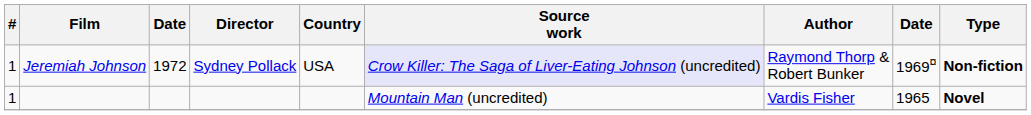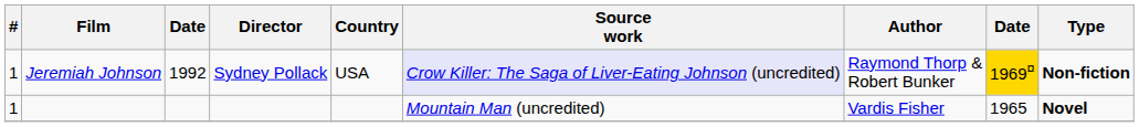 <table class="wikitable">
 <tr>
 <th>#</th>
 <th>Film</th>
 <th>Date</th>
 <th>Director</th>
 <th>Country</th>
 <th>Source<br>work</th>
 <th>Author</th>
 <th>Date</th>
 <th>Type</th>
 </tr>
 <tr>
 <td>1</td>
 <td><em><a href='#'>Jeremiah Johnson</a></em></td>
-<td>1972</td>
+<td>1992</td>
 <td><a href='#'>Sydney Pollack</a></td>
 <td>USA</td>
 <td style="background: lavender;"><em><a href='#'>Crow Killer: The Saga of Liver-Eating Johnson</a></em> (uncredited)</td>
 <td><a href='#'>Raymond Thorp</a> &<br>Robert Bunker</td>
-<td>1969<sup>¤</sup></td>
+<td style="background: gold;">1969<sup>¤</sup></td>
 <td><strong>Non-fiction</strong></td>
 </tr>
 <tr>
 <td>1</td>
 <td></td>
 <td></td>
 <td></td>
 <td></td>
 <td><em><a href='#'>Mountain Man</a></em> (uncredited)</td>
 <td><a href='#'>Vardis Fisher</a></td>
 <td>1965</td>
 <td><strong>Novel</strong></td>
 </tr>
 <tr>
 </tr>
 </table>
